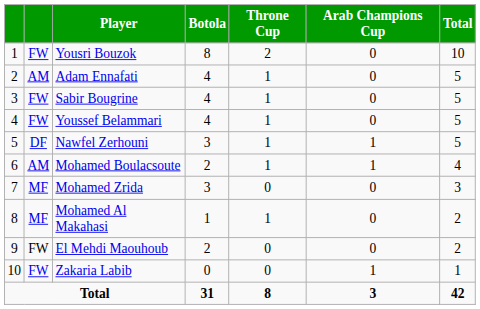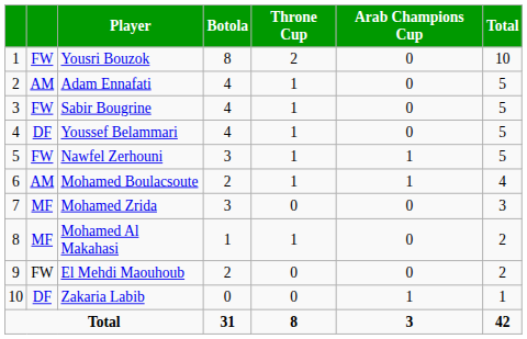 <table class="wikitable sortable" style="width:60%; text-align:center; font-size:95%; text-align:centre;">
 <tr>
 <th style="background:#009900; color:white;"></th>
 <th style="background:#009900; color:white;"></th>
 <th style="background:#009900; color:white;">Player</th>
 <th style="background:#009900; color:white;">Botola</th>
 <th style="background:#009900; color:white;">Throne Cup</th>
 <th style="background:#009900; color:white;">Arab Champions Cup</th>
 <th style="background:#009900; color:white;">Total</th>
 </tr>
 <tr>
 <td rowspan="-">1</td>
 <td><a href='#'>FW</a></td>
 <td style="text-align:left;"> <a href='#'>Yousri Bouzok</a></td>
 <td rowspan="-">8</td>
 <td rowspan="-">2</td>
 <td rowspan="-">0</td>
 <td rowspan="-">10</td>
 </tr>
 <tr>
 <td rowspan="-">2</td>
 <td><a href='#'>AM</a></td>
 <td style="text-align:left;"> <a href='#'>Adam Ennafati</a></td>
 <td rowspan="-">4</td>
 <td rowspan="-">1</td>
 <td rowspan="-">0</td>
 <td rowspan="-">5</td>
 </tr>
 <tr>
 <td rowspan="-">3</td>
 <td><a href='#'>FW</a></td>
 <td style="text-align:left;"> <a href='#'>Sabir Bougrine</a></td>
 <td rowspan="-">4</td>
 <td rowspan="-">1</td>
 <td rowspan="-">0</td>
 <td rowspan="-">5</td>
 </tr>
 <tr>
 <td rowspan="-">4</td>
-<td><a href='#'>FW</a></td>
+<td><a href='#'>DF</a></td>
 <td style="text-align:left;"> <a href='#'>Youssef Belammari</a></td>
 <td rowspan="-">4</td>
 <td rowspan="-">1</td>
 <td rowspan="-">0</td>
 <td rowspan="-">5</td>
 </tr>
 <tr>
 <td rowspan="-">5</td>
-<td><a href='#'>DF</a></td>
+<td><a href='#'>FW</a></td>
 <td style="text-align:left;"> <a href='#'>Nawfel Zerhouni</a></td>
 <td rowspan="-">3</td>
 <td rowspan="-">1</td>
 <td rowspan="-">1</td>
 <td rowspan="-">5</td>
 </tr>
 <tr>
 <td rowspan="-">6</td>
 <td><a href='#'>AM</a></td>
 <td style="text-align:left;"> <a href='#'>Mohamed Boulacsoute</a></td>
 <td rowspan="-">2</td>
 <td rowspan="-">1</td>
 <td rowspan="-">1</td>
 <td rowspan="-">4</td>
 </tr>
 <tr>
 <td rowspan="-">7</td>
 <td><a href='#'>MF</a></td>
 <td style="text-align:left;"> <a href='#'>Mohamed Zrida</a></td>
 <td>3</td>
 <td>0</td>
 <td>0</td>
 <td>3</td>
 </tr>
 <tr>
 <td rowspan="-">8</td>
 <td><a href='#'>MF</a></td>
 <td style="text-align:left;"> <a href='#'>Mohamed Al Makahasi</a></td>
 <td>1</td>
 <td>1</td>
 <td>0</td>
 <td>2</td>
 </tr>
 <tr>
 <td rowspan="-">9</td>
 <td>FW</td>
 <td style="text-align:left;"> <a href='#'>El Mehdi Maouhoub</a></td>
 <td>2</td>
 <td>0</td>
 <td>0</td>
 <td>2</td>
 </tr>
 <tr>
 <td rowspan="-">10</td>
-<td><a href='#'>FW</a></td>
+<td><a href='#'>DF</a></td>
 <td style="text-align:left;"> <a href='#'>Zakaria Labib</a></td>
 <td rowspan="-">0</td>
 <td rowspan="-">0</td>
 <td rowspan="-">1</td>
 <td rowspan="-">1</td>
 </tr>
 <tr class="sortbottom">
 <td colspan="3"><strong>Total</strong></td>
 <td rowspan="-"><strong>31</strong></td>
 <td rowspan="-"><strong>8</strong></td>
 <td rowspan="-"><strong>3</strong></td>
 <td rowspan="-"><strong>42</strong></td>
 </tr>
 </table>
